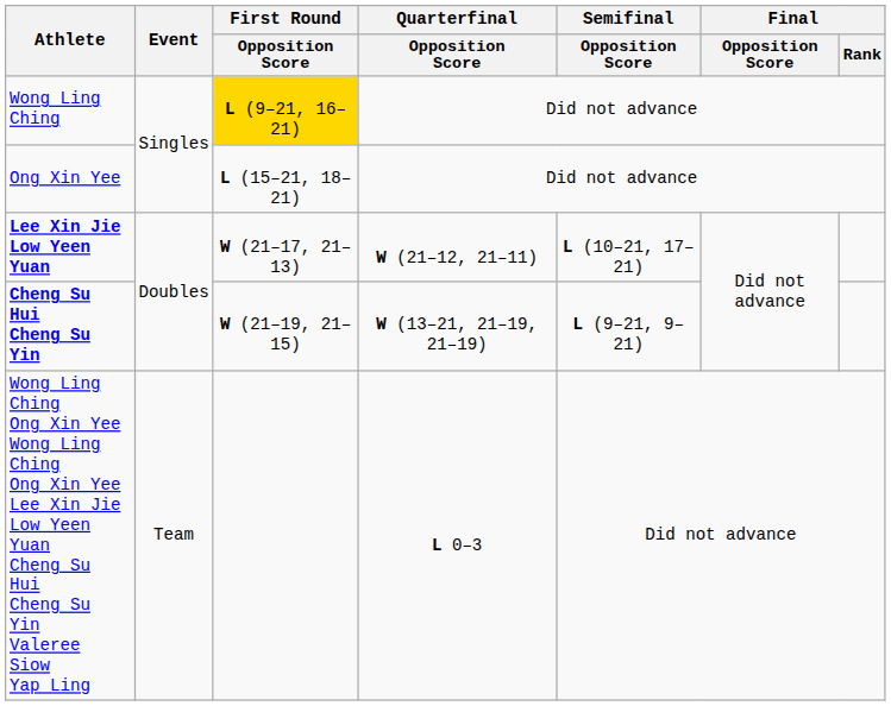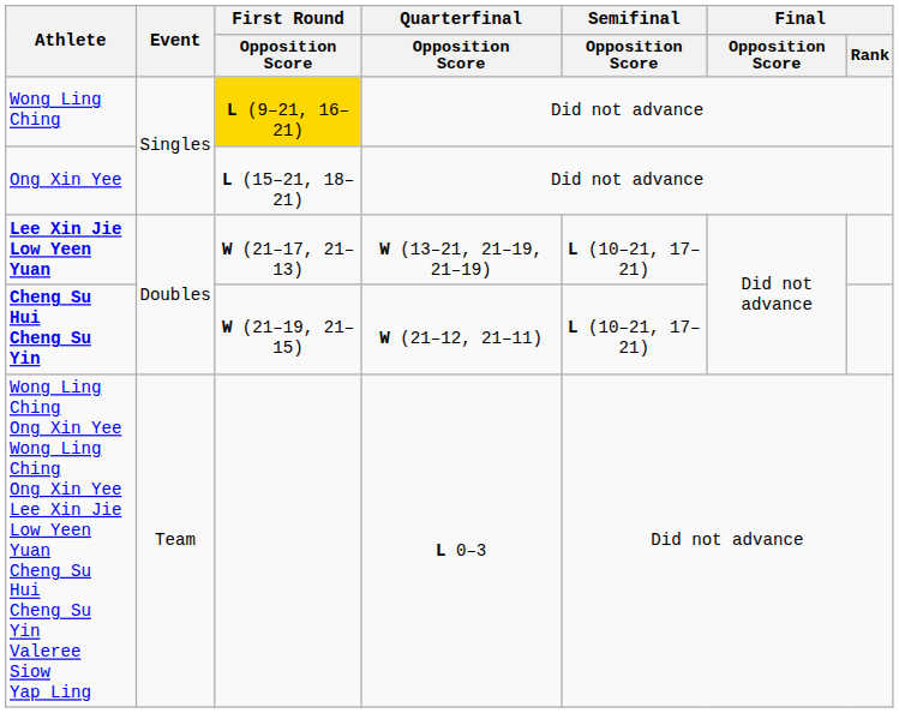 <table class="wikitable" style="font-size:90%">
 <tr>
 <th rowspan=2>Athlete</th>
 <th rowspan=2>Event</th>
 <th>First Round</th>
 <th>Quarterfinal</th>
 <th>Semifinal</th>
 <th colspan=2>Final</th>
 </tr>
 <tr style="font-size:95%">
 <th>Opposition<br>Score</th>
 <th>Opposition<br>Score</th>
 <th>Opposition<br>Score</th>
 <th>Opposition<br>Score</th>
 <th>Rank</th>
 </tr>
 <tr align=center>
 <td align=left><a href='#'>Wong Ling Ching</a></td>
 <td rowspan=2>Singles</td>
 <td style="background: gold;"><br><strong>L</strong> (9–21, 16–21)</td>
 <td colspan=4>Did not advance</td>
 </tr>
 <tr align=center>
 <td align=left><a href='#'>Ong Xin Yee</a></td>
 <td><br><strong>L</strong> (15–21, 18–21)</td>
 <td colspan=4>Did not advance</td>
 </tr>
 <tr align=center>
 <td align=left><strong><a href='#'>Lee Xin Jie</a><br><a href='#'>Low Yeen Yuan</a></strong></td>
 <td rowspan=2>Doubles</td>
 <td><br><strong>W</strong> (21–17, 21–13)</td>
-<td><br><strong>W</strong> (21–12, 21–11)</td>
+<td><br><strong>W</strong> (13–21, 21–19, 21–19)</td>
 <td><br><strong>L</strong> (10–21, 17–21)</td>
 <td rowspan=2>Did not advance</td>
 <td></td>
 </tr>
 <tr align=center>
 <td align=left><strong><a href='#'>Cheng Su Hui</a><br><a href='#'>Cheng Su Yin</a></strong></td>
 <td><br><strong>W</strong> (21–19, 21–15)</td>
-<td><br><strong>W</strong> (13–21, 21–19, 21–19)</td>
-<td><br><strong>L</strong> (9–21, 9–21)</td>
+<td><br><strong>W</strong> (21–12, 21–11)</td>
+<td><br><strong>L</strong> (10–21, 17–21)</td>
 <td></td>
 </tr>
 <tr align=center>
 <td align=left><a href='#'>Wong Ling Ching</a><br><a href='#'>Ong Xin Yee</a><br><a href='#'>Wong Ling Ching</a><br><a href='#'>Ong Xin Yee</a><br><a href='#'>Lee Xin Jie</a><br><a href='#'>Low Yeen Yuan</a><br><a href='#'>Cheng Su Hui</a><br><a href='#'>Cheng Su Yin</a><br><a href='#'>Valeree Siow</a><br><a href='#'>Yap Ling</a></td>
 <td>Team</td>
 <td></td>
 <td><br><strong>L</strong> 0–3</td>
 <td colspan="3">Did not advance</td>
 </tr>
 </table>
